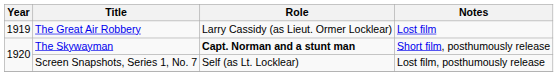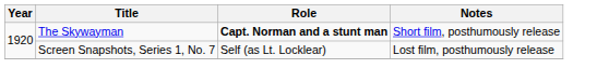 <table class="wikitable sortable">
 <tr>
 <th>Year</th>
 <th>Title</th>
 <th>Role</th>
 <th class="unsortable">Notes</th>
-</tr>
-<tr>
-<td>1919</td>
-<td><a href='#'>The Great Air Robbery</a></td>
-<td>Larry Cassidy (as Lieut. Ormer Locklear)</td>
-<td><a href='#'>Lost film</a></td>
 </tr>
 <tr>
 <td rowspan="2">1920</td>
 <td><a href='#'>The Skywayman</a></td>
 <td><strong>Capt. Norman and a stunt man</strong></td>
 <td><a href='#'>Short film</a>, posthumously release</td>
 </tr>
 <tr>
 <td>Screen Snapshots, Series 1, No. 7</td>
 <td>Self (as Lt. Locklear)</td>
 <td>Lost film, posthumously release</td>
 </tr>
 <tr>
 </tr>
 </table>
